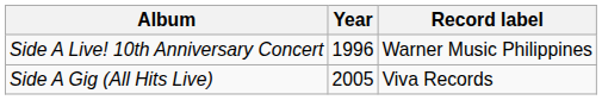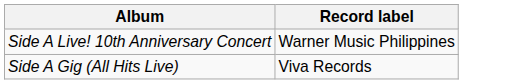 <table class="wikitable">
 <tr>
 <th>Album</th>
-<th>Year</th>
 <th>Record label</th>
 </tr>
 <tr>
 <td><em>Side A Live! 10th Anniversary Concert</em></td>
-<td>1996</td>
 <td>Warner Music Philippines</td>
 </tr>
 <tr>
 <td><em>Side A Gig (All Hits Live)</em></td>
-<td>2005</td>
 <td>Viva Records</td>
 </tr>
 </table>
